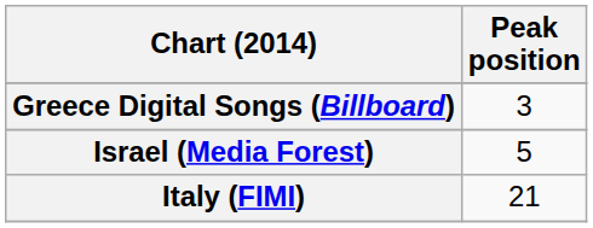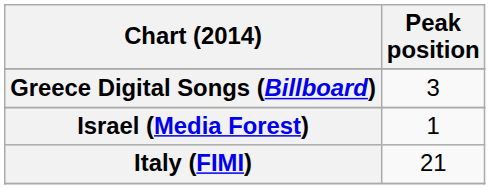 <table class="wikitable sortable plainrowheaders" style="text-align:center">
 <tr>
 <th scope="col">Chart (2014)</th>
 <th scope="col">Peak<br>position</th>
 </tr>
 <tr>
 </tr>
 <tr>
 </tr>
 <tr>
 </tr>
 <tr>
 </tr>
 <tr>
 </tr>
 <tr>
 </tr>
 <tr>
 </tr>
 <tr>
 </tr>
 <tr>
 </tr>
 <tr>
 <th scope="row">Greece Digital Songs (<em><a href='#'>Billboard</a></em>)</th>
 <td>3</td>
 </tr>
 <tr>
 </tr>
 <tr>
 </tr>
 <tr>
 <th scope="row">Israel (<a href='#'>Media Forest</a>)</th>
-<td>5</td>
+<td>1</td>
 </tr>
 <tr>
 <th scope="row">Italy (<a href='#'>FIMI</a>)</th>
 <td>21</td>
 </tr>
 <tr>
 </tr>
 <tr>
 </tr>
 <tr>
 </tr>
 <tr>
 </tr>
 <tr>
 </tr>
 <tr>
 </tr>
 <tr>
 </tr>
 <tr>
 </tr>
 <tr>
 </tr>
 <tr>
 </tr>
 </table>
